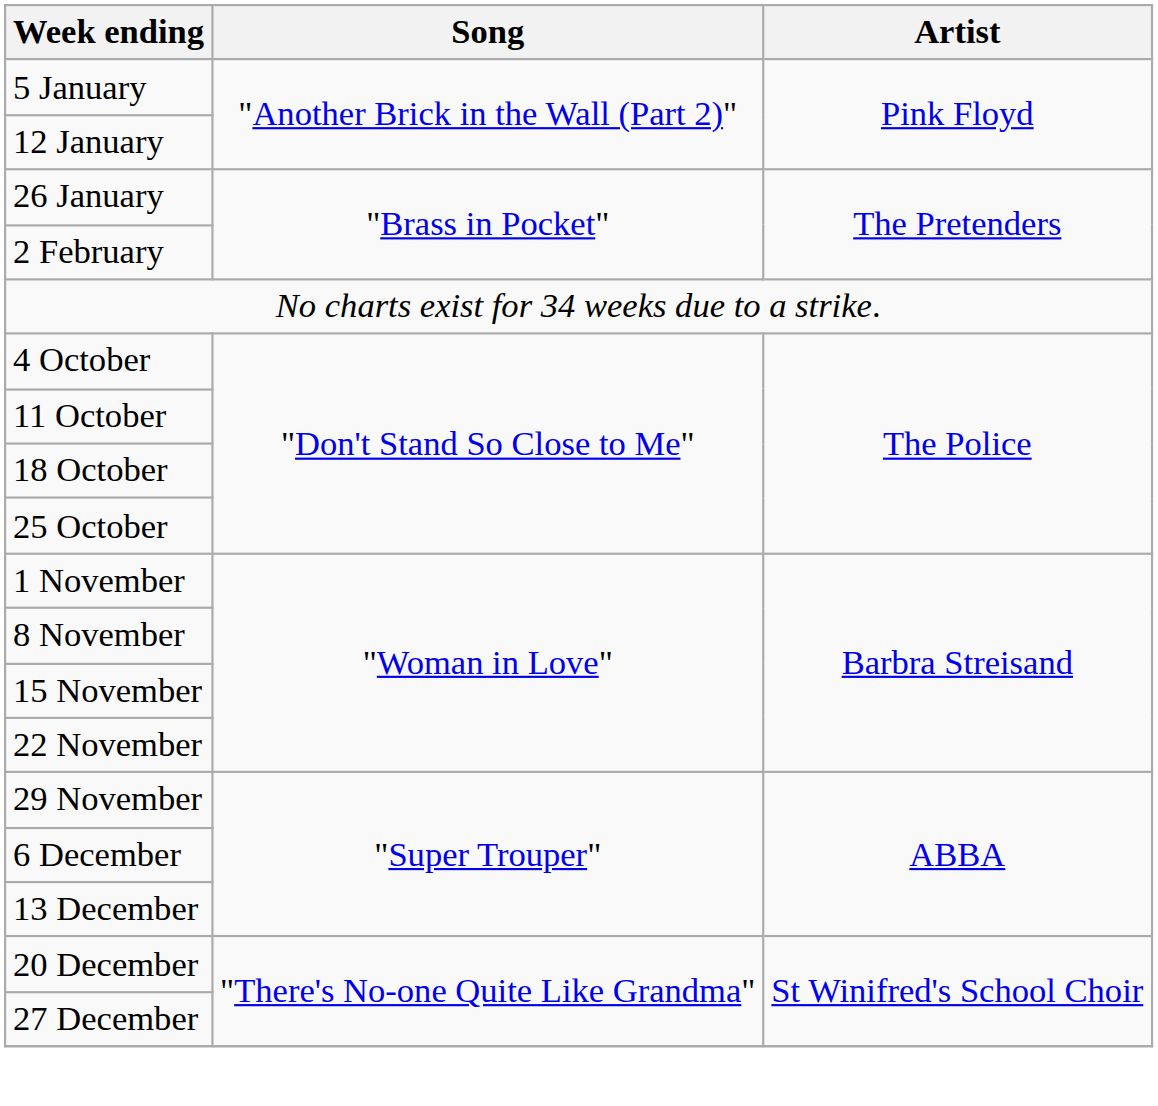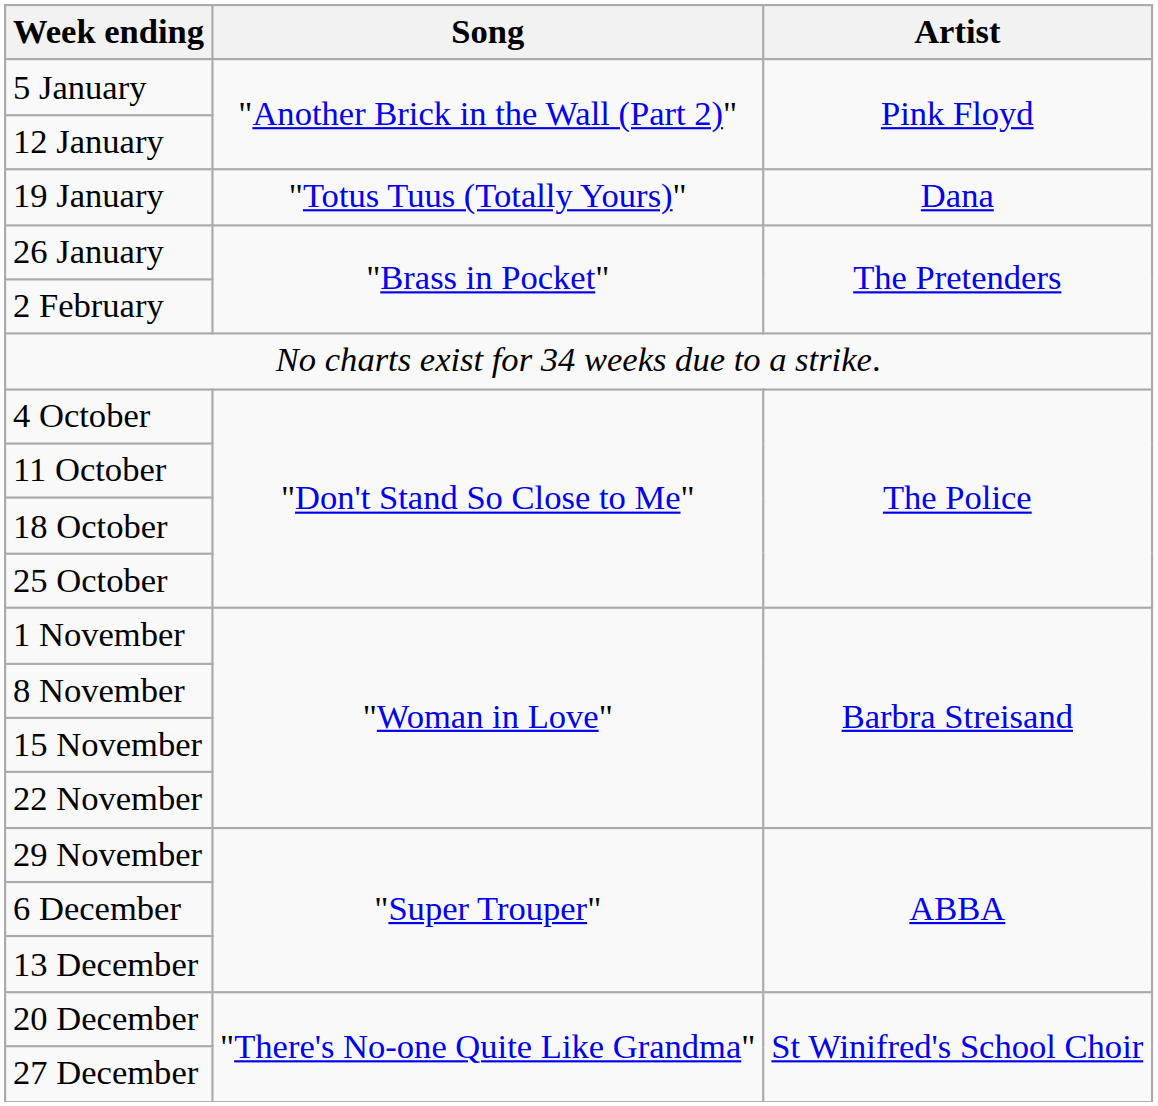 <table class="wikitable">
 <tr>
 <th>Week ending</th>
 <th>Song</th>
 <th>Artist</th>
 </tr>
 <tr>
 <td>5 January</td>
 <td rowspan=2 align=center>"<a href='#'>Another Brick in the Wall (Part 2)</a>"</td>
 <td rowspan=2 align=center><a href='#'>Pink Floyd</a></td>
 </tr>
 <tr>
 <td>12 January</td>
+</tr>
+<tr>
+<td>19 January</td>
+<td align=center>"<a href='#'>Totus Tuus (Totally Yours)</a>"</td>
+<td align=center><a href='#'>Dana</a></td>
 </tr>
 <tr>
 <td>26 January</td>
 <td rowspan=2 align=center>"<a href='#'>Brass in Pocket</a>"</td>
 <td rowspan=2 align=center><a href='#'>The Pretenders</a></td>
 </tr>
 <tr>
 <td>2 February</td>
 </tr>
 <tr>
 <td colspan=3 align=center><em>No charts exist for 34 weeks due to a strike</em>.</td>
 </tr>
 <tr>
 <td>4 October</td>
 <td rowspan=4 align=center>"<a href='#'>Don't Stand So Close to Me</a>"</td>
 <td rowspan=4 align=center><a href='#'>The Police</a></td>
 </tr>
 <tr>
 <td>11 October</td>
 </tr>
 <tr>
 <td>18 October</td>
 </tr>
 <tr>
 <td>25 October</td>
 </tr>
 <tr>
 <td>1 November</td>
 <td rowspan=4 align=center>"<a href='#'>Woman in Love</a>"</td>
 <td rowspan=4 align=center><a href='#'>Barbra Streisand</a></td>
 </tr>
 <tr>
 <td>8 November</td>
 </tr>
 <tr>
 <td>15 November</td>
 </tr>
 <tr>
 <td>22 November</td>
 </tr>
 <tr>
 <td>29 November</td>
 <td rowspan=3 align=center>"<a href='#'>Super Trouper</a>"</td>
 <td rowspan=3 align=center><a href='#'>ABBA</a></td>
 </tr>
 <tr>
 <td>6 December</td>
 </tr>
 <tr>
 <td>13 December</td>
 </tr>
 <tr>
 <td>20 December</td>
 <td rowspan=2 align=center>"<a href='#'>There's No-one Quite Like Grandma</a>"</td>
 <td rowspan=2 align=center><a href='#'>St Winifred's School Choir</a></td>
 </tr>
 <tr>
 <td>27 December</td>
 </tr>
 <tr>
 </tr>
 </table>
